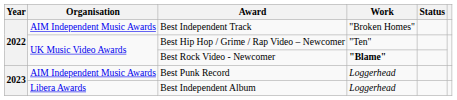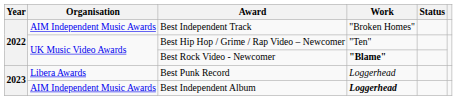 <table class="wikitable plainrowheaders">
 <tr>
 <th scope="col">Year</th>
 <th scope="col">Organisation</th>
 <th scope="col">Award</th>
 <th scope="col">Work</th>
 <th scope="col">Status</th>
 <th scope="col"></th>
 </tr>
 <tr>
 <th scope="row" rowspan="3">2022</th>
 <td><a href='#'>AIM Independent Music Awards</a></td>
 <td>Best Independent Track</td>
 <td>"Broken Homes"</td>
 <td></td>
 <td></td>
 </tr>
 <tr>
 <td rowspan="2"><a href='#'>UK Music Video Awards</a></td>
 <td>Best Hip Hop / Grime / Rap Video – Newcomer</td>
 <td>"Ten"</td>
 <td></td>
 <td rowspan="2"></td>
 </tr>
 <tr>
 <td>Best Rock Video - Newcomer</td>
 <td><strong>"Blame"</strong></td>
 <td></td>
 </tr>
 <tr>
 <th scope="row" rowspan="2">2023</th>
-<td><a href='#'>AIM Independent Music Awards</a></td>
+<td><a href='#'>Libera Awards</a></td>
 <td>Best Punk Record</td>
 <td><em>Loggerhead</em></td>
 <td></td>
 <td></td>
 </tr>
 <tr>
-<td><a href='#'>Libera Awards</a></td>
+<td><a href='#'>AIM Independent Music Awards</a></td>
 <td>Best Independent Album</td>
-<td><em>Loggerhead</em></td>
+<td><strong><em>Loggerhead</em></strong></td>
 <td></td>
 <td></td>
 </tr>
 </table>
